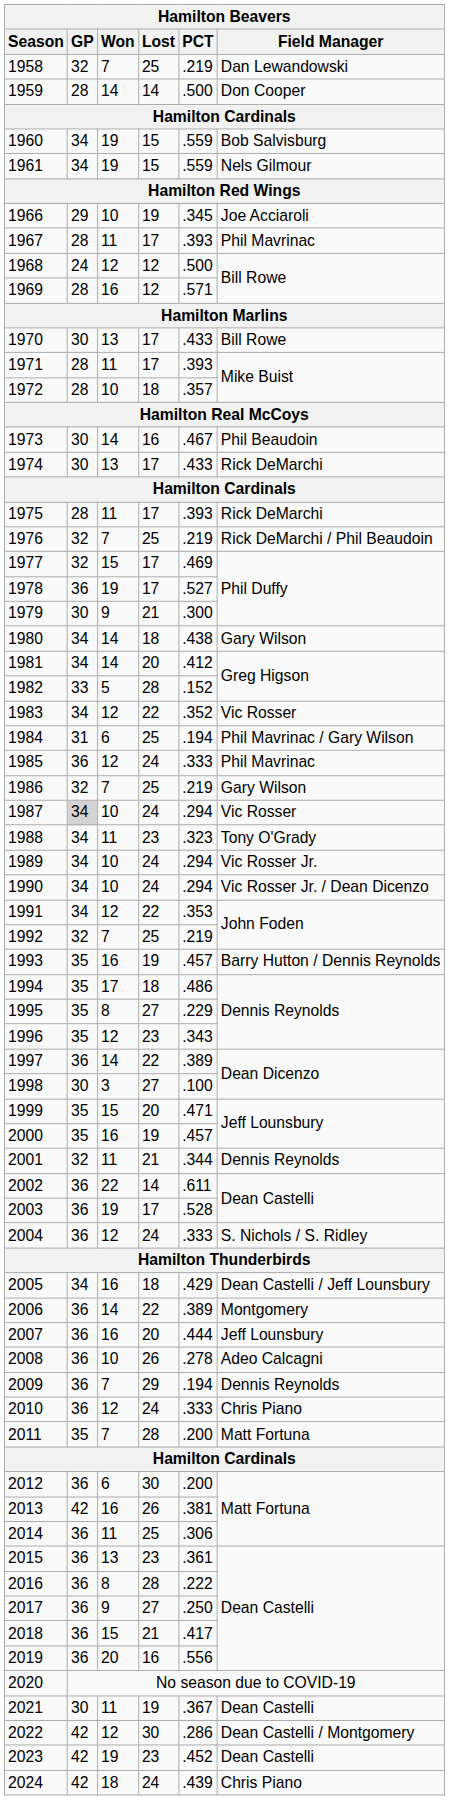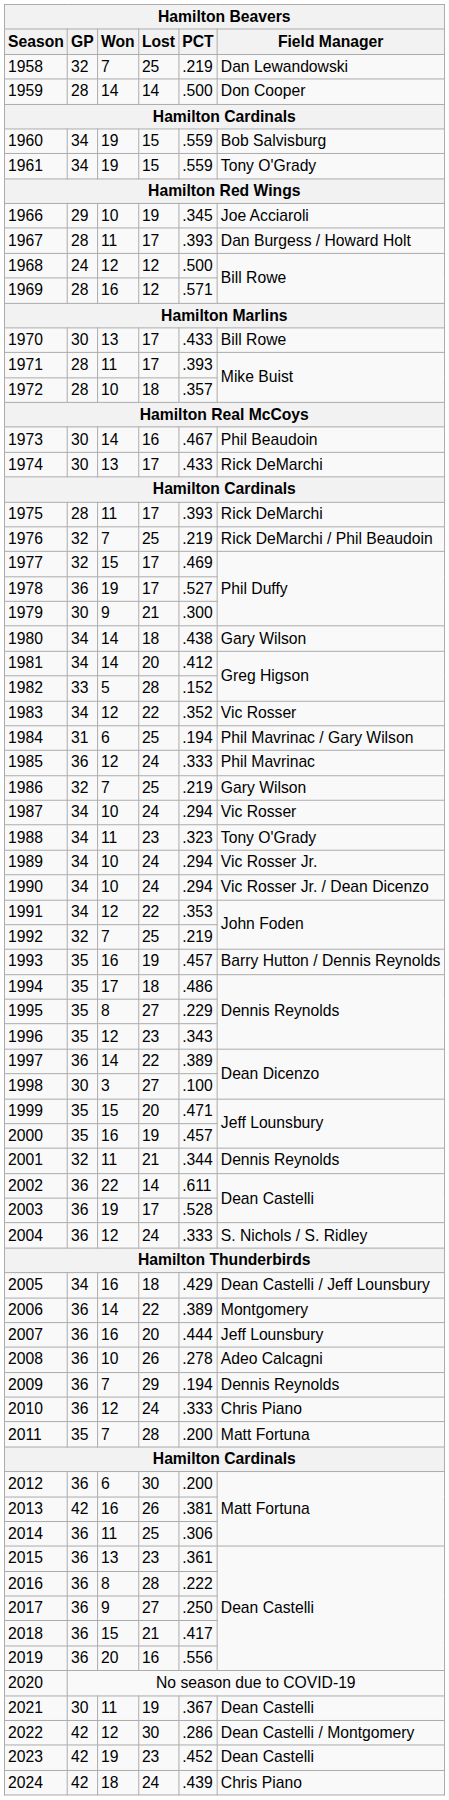 <table class="wikitable sortable">
 <tr>
 <th colspan="6">Hamilton Beavers</th>
 </tr>
 <tr>
 <th>Season</th>
 <th>GP</th>
 <th>Won</th>
 <th>Lost</th>
 <th>PCT</th>
 <th>Field Manager</th>
 </tr>
 <tr>
 <td>1958</td>
 <td>32</td>
 <td>7</td>
 <td>25</td>
 <td>.219</td>
 <td>Dan Lewandowski</td>
 </tr>
 <tr>
 <td>1959</td>
 <td>28</td>
 <td>14</td>
 <td>14</td>
 <td>.500</td>
 <td>Don Cooper</td>
 </tr>
 <tr>
 <th colspan="6">Hamilton Cardinals</th>
 </tr>
 <tr>
 <td>1960</td>
 <td>34</td>
 <td>19</td>
 <td>15</td>
 <td>.559</td>
 <td>Bob Salvisburg</td>
 </tr>
 <tr>
 <td>1961</td>
 <td>34</td>
 <td>19</td>
 <td>15</td>
 <td>.559</td>
-<td>Nels Gilmour</td>
+<td>Tony O'Grady</td>
 </tr>
 <tr>
 <th colspan="6">Hamilton Red Wings</th>
 </tr>
 <tr>
 <td>1966</td>
 <td>29</td>
 <td>10</td>
 <td>19</td>
 <td>.345</td>
 <td>Joe Acciaroli</td>
 </tr>
 <tr>
 <td>1967</td>
 <td>28</td>
 <td>11</td>
 <td>17</td>
 <td>.393</td>
-<td>Phil Mavrinac</td>
+<td>Dan Burgess / Howard Holt</td>
 </tr>
 <tr>
 <td>1968</td>
 <td>24</td>
 <td>12</td>
 <td>12</td>
 <td>.500</td>
 <td rowspan="2">Bill Rowe</td>
 </tr>
 <tr>
 <td>1969</td>
 <td>28</td>
 <td>16</td>
 <td>12</td>
 <td>.571</td>
 </tr>
 <tr>
 <th colspan="6">Hamilton Marlins</th>
 </tr>
 <tr>
 <td>1970</td>
 <td>30</td>
 <td>13</td>
 <td>17</td>
 <td>.433</td>
 <td>Bill Rowe</td>
 </tr>
 <tr>
 <td>1971</td>
 <td>28</td>
 <td>11</td>
 <td>17</td>
 <td>.393</td>
 <td rowspan="2">Mike Buist</td>
 </tr>
 <tr>
 <td>1972</td>
 <td>28</td>
 <td>10</td>
 <td>18</td>
 <td>.357</td>
 </tr>
 <tr>
 <th colspan="6">Hamilton Real McCoys</th>
 </tr>
 <tr>
 <td>1973</td>
 <td>30</td>
 <td>14</td>
 <td>16</td>
 <td>.467</td>
 <td>Phil Beaudoin</td>
 </tr>
 <tr>
 <td>1974</td>
 <td>30</td>
 <td>13</td>
 <td>17</td>
 <td>.433</td>
 <td>Rick DeMarchi</td>
 </tr>
 <tr>
 <th colspan="6">Hamilton Cardinals</th>
 </tr>
 <tr>
 <td>1975</td>
 <td>28</td>
 <td>11</td>
 <td>17</td>
 <td>.393</td>
 <td>Rick DeMarchi</td>
 </tr>
 <tr>
 <td>1976</td>
 <td>32</td>
 <td>7</td>
 <td>25</td>
 <td>.219</td>
 <td>Rick DeMarchi / Phil Beaudoin</td>
 </tr>
 <tr>
 <td>1977</td>
 <td>32</td>
 <td>15</td>
 <td>17</td>
 <td>.469</td>
 <td rowspan="3">Phil Duffy</td>
 </tr>
 <tr>
 <td>1978</td>
 <td>36</td>
 <td>19</td>
 <td>17</td>
 <td>.527</td>
 </tr>
 <tr>
 <td>1979</td>
 <td>30</td>
 <td>9</td>
 <td>21</td>
 <td>.300</td>
 </tr>
 <tr>
 <td>1980</td>
 <td>34</td>
 <td>14</td>
 <td>18</td>
 <td>.438</td>
 <td>Gary Wilson</td>
 </tr>
 <tr>
 <td>1981</td>
 <td>34</td>
 <td>14</td>
 <td>20</td>
 <td>.412</td>
 <td rowspan="2">Greg Higson</td>
 </tr>
 <tr>
 <td>1982</td>
 <td>33</td>
 <td>5</td>
 <td>28</td>
 <td>.152</td>
 </tr>
 <tr>
 <td>1983</td>
 <td>34</td>
 <td>12</td>
 <td>22</td>
 <td>.352</td>
 <td>Vic Rosser</td>
 </tr>
 <tr>
 <td>1984</td>
 <td>31</td>
 <td>6</td>
 <td>25</td>
 <td>.194</td>
 <td>Phil Mavrinac / Gary Wilson</td>
 </tr>
 <tr>
 <td>1985</td>
 <td>36</td>
 <td>12</td>
 <td>24</td>
 <td>.333</td>
 <td>Phil Mavrinac</td>
 </tr>
 <tr>
 <td>1986</td>
 <td>32</td>
 <td>7</td>
 <td>25</td>
 <td>.219</td>
 <td>Gary Wilson</td>
 </tr>
 <tr>
 <td>1987</td>
-<td style="background: lightgrey;">34</td>
+<td>34</td>
 <td>10</td>
 <td>24</td>
 <td>.294</td>
 <td>Vic Rosser</td>
 </tr>
 <tr>
 <td>1988</td>
 <td>34</td>
 <td>11</td>
 <td>23</td>
 <td>.323</td>
 <td>Tony O'Grady</td>
 </tr>
 <tr>
 <td>1989</td>
 <td>34</td>
 <td>10</td>
 <td>24</td>
 <td>.294</td>
 <td>Vic Rosser Jr.</td>
 </tr>
 <tr>
 <td>1990</td>
 <td>34</td>
 <td>10</td>
 <td>24</td>
 <td>.294</td>
 <td>Vic Rosser Jr. / Dean Dicenzo</td>
 </tr>
 <tr>
 <td>1991</td>
 <td>34</td>
 <td>12</td>
 <td>22</td>
 <td>.353</td>
 <td rowspan="2">John Foden</td>
 </tr>
 <tr>
 <td>1992</td>
 <td>32</td>
 <td>7</td>
 <td>25</td>
 <td>.219</td>
 </tr>
 <tr>
 <td>1993</td>
 <td>35</td>
 <td>16</td>
 <td>19</td>
 <td>.457</td>
 <td>Barry Hutton / Dennis Reynolds</td>
 </tr>
 <tr>
 <td>1994</td>
 <td>35</td>
 <td>17</td>
 <td>18</td>
 <td>.486</td>
 <td rowspan="3">Dennis Reynolds</td>
 </tr>
 <tr>
 <td>1995</td>
 <td>35</td>
 <td>8</td>
 <td>27</td>
 <td>.229</td>
 </tr>
 <tr>
 <td>1996</td>
 <td>35</td>
 <td>12</td>
 <td>23</td>
 <td>.343</td>
 </tr>
 <tr>
 <td>1997</td>
 <td>36</td>
 <td>14</td>
 <td>22</td>
 <td>.389</td>
 <td rowspan="2">Dean Dicenzo</td>
 </tr>
 <tr>
 <td>1998</td>
 <td>30</td>
 <td>3</td>
 <td>27</td>
 <td>.100</td>
 </tr>
 <tr>
 <td>1999</td>
 <td>35</td>
 <td>15</td>
 <td>20</td>
 <td>.471</td>
 <td rowspan="2">Jeff Lounsbury</td>
 </tr>
 <tr>
 <td>2000</td>
 <td>35</td>
 <td>16</td>
 <td>19</td>
 <td>.457</td>
 </tr>
 <tr>
 <td>2001</td>
 <td>32</td>
 <td>11</td>
 <td>21</td>
 <td>.344</td>
 <td>Dennis Reynolds</td>
 </tr>
 <tr>
 <td>2002</td>
 <td>36</td>
 <td>22</td>
 <td>14</td>
 <td>.611</td>
 <td rowspan="2">Dean Castelli</td>
 </tr>
 <tr>
 <td>2003</td>
 <td>36</td>
 <td>19</td>
 <td>17</td>
 <td>.528</td>
 </tr>
 <tr>
 <td>2004</td>
 <td>36</td>
 <td>12</td>
 <td>24</td>
 <td>.333</td>
 <td>S. Nichols / S. Ridley</td>
 </tr>
 <tr>
 <th colspan="6">Hamilton Thunderbirds</th>
 </tr>
 <tr>
 <td>2005</td>
 <td>34</td>
 <td>16</td>
 <td>18</td>
 <td>.429</td>
 <td>Dean Castelli / Jeff Lounsbury</td>
 </tr>
 <tr>
 <td>2006</td>
 <td>36</td>
 <td>14</td>
 <td>22</td>
 <td>.389</td>
 <td>Montgomery</td>
 </tr>
 <tr>
 <td>2007</td>
 <td>36</td>
 <td>16</td>
 <td>20</td>
 <td>.444</td>
 <td>Jeff Lounsbury</td>
 </tr>
 <tr>
 <td>2008</td>
 <td>36</td>
 <td>10</td>
 <td>26</td>
 <td>.278</td>
 <td>Adeo Calcagni</td>
 </tr>
 <tr>
 <td>2009</td>
 <td>36</td>
 <td>7</td>
 <td>29</td>
 <td>.194</td>
 <td>Dennis Reynolds</td>
 </tr>
 <tr>
 <td>2010</td>
 <td>36</td>
 <td>12</td>
 <td>24</td>
 <td>.333</td>
 <td>Chris Piano</td>
 </tr>
 <tr>
 <td>2011</td>
 <td>35</td>
 <td>7</td>
 <td>28</td>
 <td>.200</td>
 <td>Matt Fortuna</td>
 </tr>
 <tr>
 <th colspan="6">Hamilton Cardinals</th>
 </tr>
 <tr>
 <td>2012</td>
 <td>36</td>
 <td>6</td>
 <td>30</td>
 <td>.200</td>
 <td rowspan="3">Matt Fortuna</td>
 </tr>
 <tr>
 <td>2013</td>
 <td>42</td>
 <td>16</td>
 <td>26</td>
 <td>.381</td>
 </tr>
 <tr>
 <td>2014</td>
 <td>36</td>
 <td>11</td>
 <td>25</td>
 <td>.306</td>
 </tr>
 <tr>
 <td>2015</td>
 <td>36</td>
 <td>13</td>
 <td>23</td>
 <td>.361</td>
 <td rowspan="5">Dean Castelli</td>
 </tr>
 <tr>
 <td>2016</td>
 <td>36</td>
 <td>8</td>
 <td>28</td>
 <td>.222</td>
 </tr>
 <tr>
 <td>2017</td>
 <td>36</td>
 <td>9</td>
 <td>27</td>
 <td>.250</td>
 </tr>
 <tr>
 <td>2018</td>
 <td>36</td>
 <td>15</td>
 <td>21</td>
 <td>.417</td>
 </tr>
 <tr>
 <td>2019</td>
 <td>36</td>
 <td>20</td>
 <td>16</td>
 <td>.556</td>
 </tr>
 <tr>
 <td>2020</td>
 <td colspan="5" align="center">No season due to COVID-19</td>
 </tr>
 <tr>
 <td>2021</td>
 <td>30</td>
 <td>11</td>
 <td>19</td>
 <td>.367</td>
 <td>Dean Castelli</td>
 </tr>
 <tr>
 <td>2022</td>
 <td>42</td>
 <td>12</td>
 <td>30</td>
 <td>.286</td>
 <td>Dean Castelli / Montgomery</td>
 </tr>
 <tr>
 <td>2023</td>
 <td>42</td>
 <td>19</td>
 <td>23</td>
 <td>.452</td>
 <td>Dean Castelli</td>
 </tr>
 <tr>
 <td>2024</td>
 <td>42</td>
 <td>18</td>
 <td>24</td>
 <td>.439</td>
 <td>Chris Piano</td>
 </tr>
 </table>
